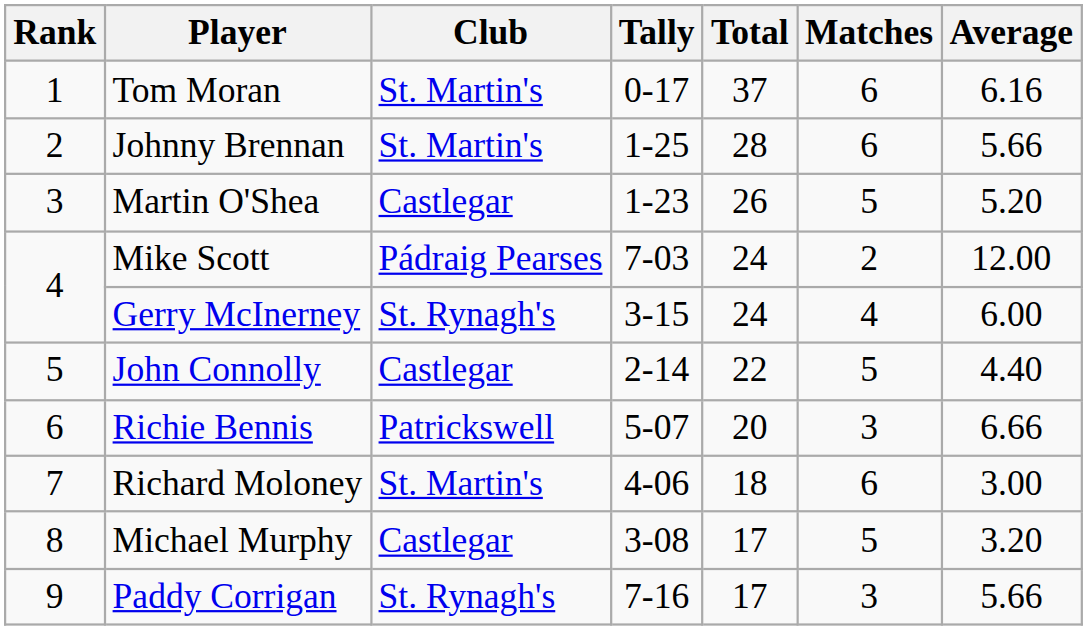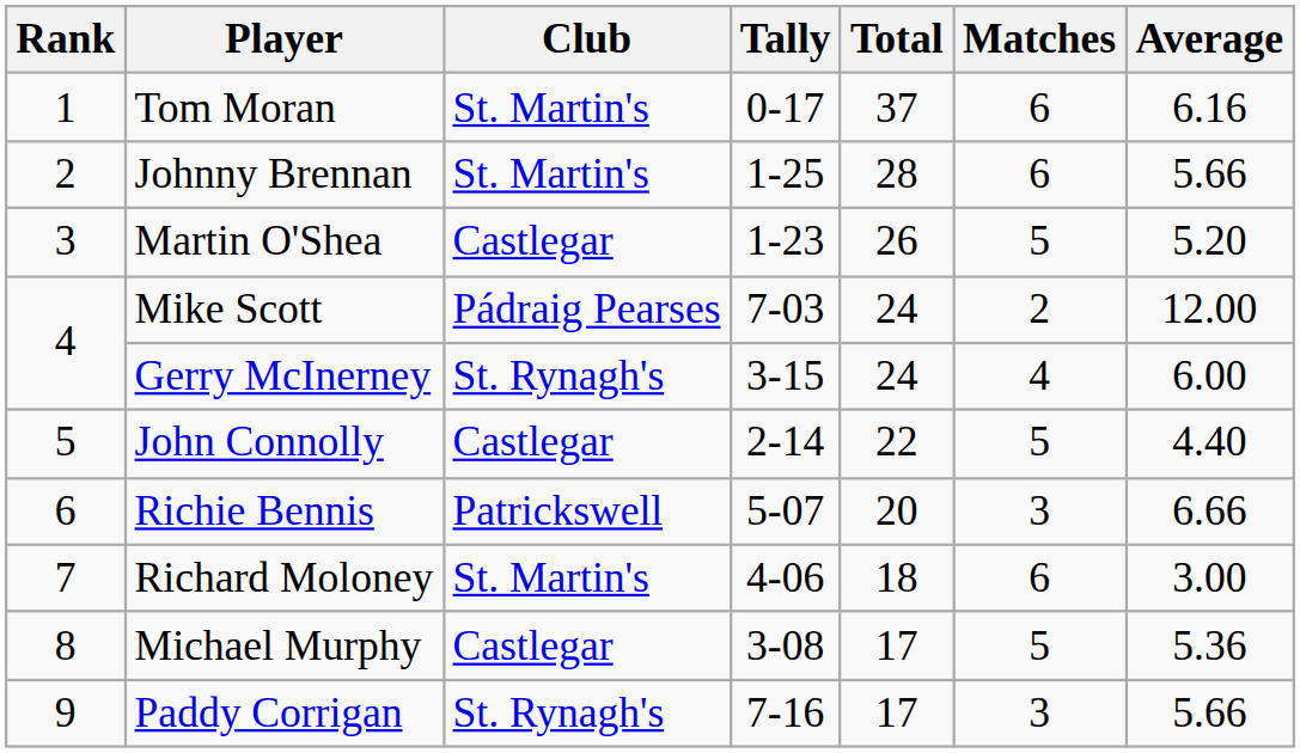 <table class="wikitable">
 <tr>
 <th>Rank</th>
 <th>Player</th>
 <th>Club</th>
 <th>Tally</th>
 <th>Total</th>
 <th>Matches</th>
 <th>Average</th>
 </tr>
 <tr>
 <td rowspan=1 align=center>1</td>
 <td>Tom Moran</td>
 <td><a href='#'>St. Martin's</a></td>
 <td align=center>0-17</td>
 <td align=center>37</td>
 <td align=center>6</td>
 <td align=center>6.16</td>
 </tr>
 <tr>
 <td rowspan=1 align=center>2</td>
 <td>Johnny Brennan</td>
 <td><a href='#'>St. Martin's</a></td>
 <td align=center>1-25</td>
 <td align=center>28</td>
 <td align=center>6</td>
 <td align=center>5.66</td>
 </tr>
 <tr>
 <td rowspan=1 align=center>3</td>
 <td>Martin O'Shea</td>
 <td><a href='#'>Castlegar</a></td>
 <td align=center>1-23</td>
 <td align=center>26</td>
 <td align=center>5</td>
 <td align=center>5.20</td>
 </tr>
 <tr>
 <td rowspan=2 align=center>4</td>
 <td>Mike Scott</td>
 <td><a href='#'>Pádraig Pearses</a></td>
 <td align=center>7-03</td>
 <td align=center>24</td>
 <td align=center>2</td>
 <td align=center>12.00</td>
 </tr>
 <tr>
 <td><a href='#'>Gerry McInerney</a></td>
 <td><a href='#'>St. Rynagh's</a></td>
 <td align=center>3-15</td>
 <td align=center>24</td>
 <td align=center>4</td>
 <td align=center>6.00</td>
 </tr>
 <tr>
 <td rowspan=1 align=center>5</td>
 <td><a href='#'>John Connolly</a></td>
 <td><a href='#'>Castlegar</a></td>
 <td align=center>2-14</td>
 <td align=center>22</td>
 <td align=center>5</td>
 <td align=center>4.40</td>
 </tr>
 <tr>
 <td rowspan=1 align=center>6</td>
 <td><a href='#'>Richie Bennis</a></td>
 <td><a href='#'>Patrickswell</a></td>
 <td align=center>5-07</td>
 <td align=center>20</td>
 <td align=center>3</td>
 <td align=center>6.66</td>
 </tr>
 <tr>
 <td rowspan=1 align=center>7</td>
 <td>Richard Moloney</td>
 <td><a href='#'>St. Martin's</a></td>
 <td align=center>4-06</td>
 <td align=center>18</td>
 <td align=center>6</td>
 <td align=center>3.00</td>
 </tr>
 <tr>
 <td rowspan=1 align=center>8</td>
 <td>Michael Murphy</td>
 <td><a href='#'>Castlegar</a></td>
 <td align=center>3-08</td>
 <td align=center>17</td>
 <td align=center>5</td>
-<td align=center>3.20</td>
+<td align=center>5.36</td>
 </tr>
 <tr>
 <td rowspan=1 align=center>9</td>
 <td><a href='#'>Paddy Corrigan</a></td>
 <td><a href='#'>St. Rynagh's</a></td>
 <td align=center>7-16</td>
 <td align=center>17</td>
 <td align=center>3</td>
 <td align=center>5.66</td>
 </tr>
 </table>
